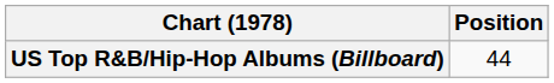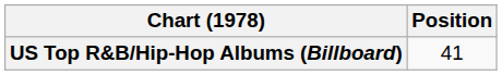 <table class="wikitable plainrowheaders" style="text-align:center">
 <tr>
 <th scope="col">Chart (1978)</th>
 <th scope="col">Position</th>
 </tr>
 <tr>
 <th scope="row">US Top R&B/Hip-Hop Albums (<em>Billboard</em>)</th>
-<td>44</td>
+<td>41</td>
 </tr>
 </table>
